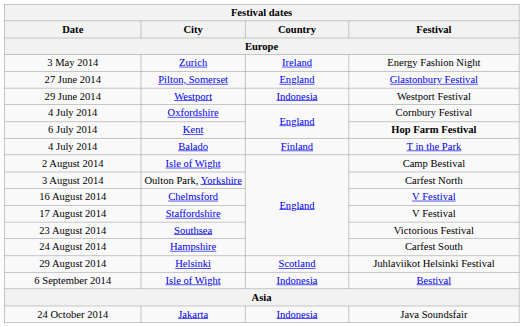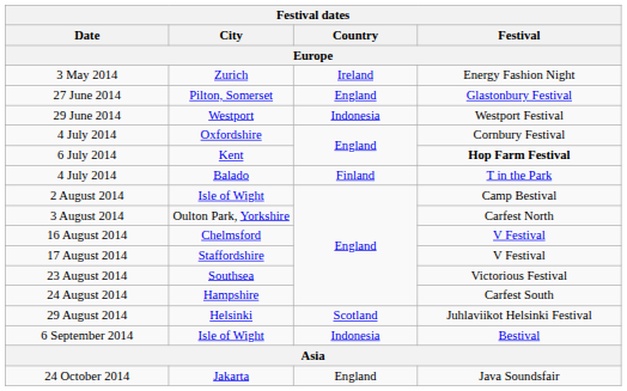 <table class="wikitable collapsible collapsed" style="text-align:center;">
 <tr>
 <th colspan=4>Festival dates</th>
 </tr>
 <tr>
 <th style="width:200px;">Date</th>
 <th style="width:150px;">City</th>
 <th style="width:150px;">Country</th>
 <th style="width:250px;">Festival</th>
 </tr>
 <tr>
 <th colspan="11">Europe</th>
 </tr>
 <tr>
 <td>3 May 2014</td>
 <td><a href='#'>Zurich</a></td>
 <td><a href='#'>Ireland</a></td>
 <td>Energy Fashion Night</td>
 </tr>
 <tr>
 <td>27 June 2014</td>
 <td><a href='#'>Pilton, Somerset</a></td>
 <td><a href='#'>England</a></td>
 <td><a href='#'>Glastonbury Festival</a></td>
 </tr>
 <tr>
 <td>29 June 2014</td>
 <td><a href='#'>Westport</a></td>
 <td><a href='#'>Indonesia</a></td>
 <td>Westport Festival</td>
 </tr>
 <tr>
 <td>4 July 2014</td>
 <td><a href='#'>Oxfordshire</a></td>
 <td rowspan="2"><a href='#'>England</a></td>
 <td>Cornbury Festival</td>
 </tr>
 <tr>
 <td>6 July 2014</td>
 <td><a href='#'>Kent</a></td>
 <td><strong>Hop Farm Festival</strong></td>
 </tr>
 <tr>
 <td>4 July 2014</td>
 <td><a href='#'>Balado</a></td>
 <td><a href='#'>Finland</a></td>
 <td><a href='#'>T in the Park</a></td>
 </tr>
 <tr>
 <td>2 August 2014</td>
 <td><a href='#'>Isle of Wight</a></td>
 <td rowspan="6"><a href='#'>England</a></td>
 <td>Camp Bestival</td>
 </tr>
 <tr>
 <td>3 August 2014</td>
 <td>Oulton Park, <a href='#'>Yorkshire</a></td>
 <td>Carfest North</td>
 </tr>
 <tr>
 <td>16 August 2014</td>
 <td><a href='#'>Chelmsford</a></td>
 <td><a href='#'>V Festival</a></td>
 </tr>
 <tr>
 <td>17 August 2014</td>
 <td><a href='#'>Staffordshire</a></td>
 <td>V Festival</td>
 </tr>
 <tr>
 <td>23 August 2014</td>
 <td><a href='#'>Southsea</a></td>
 <td>Victorious Festival</td>
 </tr>
 <tr>
 <td>24 August 2014</td>
 <td><a href='#'>Hampshire</a></td>
 <td>Carfest South</td>
 </tr>
 <tr>
 <td>29 August 2014</td>
 <td><a href='#'>Helsinki</a></td>
 <td><a href='#'>Scotland</a></td>
 <td>Juhlaviikot Helsinki Festival</td>
 </tr>
 <tr>
 <td>6 September 2014</td>
 <td><a href='#'>Isle of Wight</a></td>
 <td><a href='#'>Indonesia</a></td>
 <td><a href='#'>Bestival</a></td>
 </tr>
 <tr>
 <th colspan="4">Asia</th>
 </tr>
 <tr>
 <td>24 October 2014</td>
 <td><a href='#'>Jakarta</a></td>
-<td><a href='#'>Indonesia</a></td>
+<td>England</td>
 <td>Java Soundsfair</td>
 </tr>
 </table>
